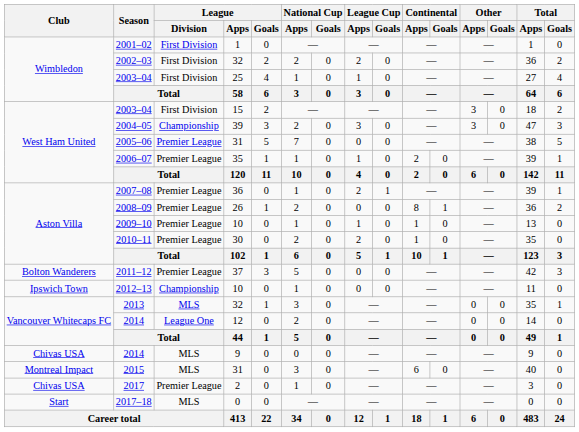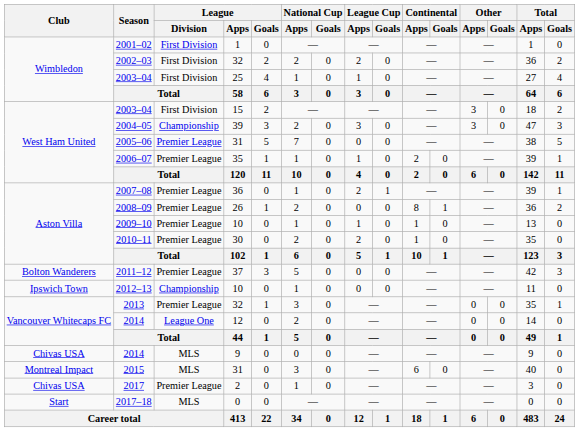 <table class="wikitable" style="text-align: center;">
 <tr>
 <th rowspan="2">Club</th>
 <th rowspan="2">Season</th>
 <th colspan="3">League</th>
 <th colspan="2">National Cup</th>
 <th colspan="2">League Cup</th>
 <th colspan="2">Continental</th>
 <th colspan="2">Other</th>
 <th colspan="2">Total</th>
 </tr>
 <tr>
 <th>Division</th>
 <th>Apps</th>
 <th>Goals</th>
 <th>Apps</th>
 <th>Goals</th>
 <th>Apps</th>
 <th>Goals</th>
 <th>Apps</th>
 <th>Goals</th>
 <th>Apps</th>
 <th>Goals</th>
 <th>Apps</th>
 <th>Goals</th>
 </tr>
 <tr>
 <td rowspan="4" valign="center"><a href='#'>Wimbledon</a></td>
 <td><a href='#'>2001–02</a></td>
 <td><a href='#'>First Division</a></td>
 <td>1</td>
 <td>0</td>
 <td colspan="2">—</td>
 <td colspan="2">—</td>
 <td colspan="2">—</td>
 <td colspan="2">—</td>
 <td>1</td>
 <td>0</td>
 </tr>
 <tr>
 <td><a href='#'>2002–03</a></td>
 <td>First Division</td>
 <td>32</td>
 <td>2</td>
 <td>2</td>
 <td>0</td>
 <td>2</td>
 <td>0</td>
 <td colspan="2">—</td>
 <td colspan="2">—</td>
 <td>36</td>
 <td>2</td>
 </tr>
 <tr>
 <td><a href='#'>2003–04</a></td>
 <td>First Division</td>
 <td>25</td>
 <td>4</td>
 <td>1</td>
 <td>0</td>
 <td>1</td>
 <td>0</td>
 <td colspan="2">—</td>
 <td colspan="2">—</td>
 <td>27</td>
 <td>4</td>
 </tr>
 <tr>
 <th colspan="2">Total</th>
 <th>58</th>
 <th>6</th>
 <th>3</th>
 <th>0</th>
 <th>3</th>
 <th>0</th>
 <th colspan="2">—</th>
 <th colspan="2">—</th>
 <th>64</th>
 <th>6</th>
 </tr>
 <tr>
 <td rowspan="5" valign="center"><a href='#'>West Ham United</a></td>
 <td><a href='#'>2003–04</a></td>
 <td>First Division</td>
 <td>15</td>
 <td>2</td>
 <td colspan="2">—</td>
 <td colspan="2">—</td>
 <td colspan="2">—</td>
 <td>3</td>
 <td>0</td>
 <td>18</td>
 <td>2</td>
 </tr>
 <tr>
 <td><a href='#'>2004–05</a></td>
 <td rowspan="1" valign="center"><a href='#'>Championship</a></td>
 <td>39</td>
 <td>3</td>
 <td>2</td>
 <td>0</td>
 <td>3</td>
 <td>0</td>
 <td colspan="2">—</td>
 <td>3</td>
 <td>0</td>
 <td>47</td>
 <td>3</td>
 </tr>
 <tr>
 <td><a href='#'>2005–06</a></td>
 <td><a href='#'>Premier League</a></td>
 <td>31</td>
 <td>5</td>
 <td>7</td>
 <td>0</td>
 <td>0</td>
 <td>0</td>
 <td colspan="2">—</td>
 <td colspan="2">—</td>
 <td>38</td>
 <td>5</td>
 </tr>
 <tr>
 <td><a href='#'>2006–07</a></td>
 <td>Premier League</td>
 <td>35</td>
 <td>1</td>
 <td>1</td>
 <td>0</td>
 <td>1</td>
 <td>0</td>
 <td>2</td>
 <td>0</td>
 <td colspan="2">—</td>
 <td>39</td>
 <td>1</td>
 </tr>
 <tr>
 <th colspan="2">Total</th>
 <th>120</th>
 <th>11</th>
 <th>10</th>
 <th>0</th>
 <th>4</th>
 <th>0</th>
 <th>2</th>
 <th>0</th>
 <th>6</th>
 <th>0</th>
 <th>142</th>
 <th>11</th>
 </tr>
 <tr>
 <td rowspan="5" valign="center"><a href='#'>Aston Villa</a></td>
 <td><a href='#'>2007–08</a></td>
 <td>Premier League</td>
 <td>36</td>
 <td>0</td>
 <td>1</td>
 <td>0</td>
 <td>2</td>
 <td>1</td>
 <td colspan="2">—</td>
 <td colspan="2">—</td>
 <td>39</td>
 <td>1</td>
 </tr>
 <tr>
 <td><a href='#'>2008–09</a></td>
 <td>Premier League</td>
 <td>26</td>
 <td>1</td>
 <td>2</td>
 <td>0</td>
 <td>0</td>
 <td>0</td>
 <td>8</td>
 <td>1</td>
 <td colspan="2">—</td>
 <td>36</td>
 <td>2</td>
 </tr>
 <tr>
 <td><a href='#'>2009–10</a></td>
 <td>Premier League</td>
 <td>10</td>
 <td>0</td>
 <td>1</td>
 <td>0</td>
 <td>1</td>
 <td>0</td>
 <td>1</td>
 <td>0</td>
 <td colspan="2">—</td>
 <td>13</td>
 <td>0</td>
 </tr>
 <tr>
 <td><a href='#'>2010–11</a></td>
 <td>Premier League</td>
 <td>30</td>
 <td>0</td>
 <td>2</td>
 <td>0</td>
 <td>2</td>
 <td>0</td>
 <td>1</td>
 <td>0</td>
 <td colspan="2">—</td>
 <td>35</td>
 <td>0</td>
 </tr>
 <tr>
 <th colspan="2">Total</th>
 <th>102</th>
 <th>1</th>
 <th>6</th>
 <th>0</th>
 <th>5</th>
 <th>1</th>
 <th>10</th>
 <th>1</th>
 <th colspan="2">—</th>
 <th>123</th>
 <th>3</th>
 </tr>
 <tr>
 <td valign="center"><a href='#'>Bolton Wanderers</a></td>
 <td><a href='#'>2011–12</a></td>
 <td>Premier League</td>
 <td>37</td>
 <td>3</td>
 <td>5</td>
 <td>0</td>
 <td>0</td>
 <td>0</td>
 <td colspan="2">—</td>
 <td colspan="2">—</td>
 <td>42</td>
 <td>3</td>
 </tr>
 <tr>
 <td valign="center"><a href='#'>Ipswich Town</a></td>
 <td><a href='#'>2012–13</a></td>
 <td><a href='#'>Championship</a></td>
 <td>10</td>
 <td>0</td>
 <td>1</td>
 <td>0</td>
 <td>0</td>
 <td>0</td>
 <td colspan="2">—</td>
 <td colspan="2">—</td>
 <td>11</td>
 <td>0</td>
 </tr>
 <tr>
 <td rowspan="3" valign="center"><a href='#'>Vancouver Whitecaps FC</a></td>
 <td><a href='#'>2013</a></td>
-<td><a href='#'>MLS</a></td>
+<td>Premier League</td>
 <td>32</td>
 <td>1</td>
 <td>3</td>
 <td>0</td>
 <td colspan="2">—</td>
 <td colspan="2">—</td>
 <td>0</td>
 <td>0</td>
 <td>35</td>
 <td>1</td>
 </tr>
 <tr>
 <td><a href='#'>2014</a></td>
 <td><a href='#'>League One</a></td>
 <td>12</td>
 <td>0</td>
 <td>2</td>
 <td>0</td>
 <td colspan="2">—</td>
 <td colspan="2">—</td>
 <td>0</td>
 <td>0</td>
 <td>14</td>
 <td>0</td>
 </tr>
 <tr>
 <th colspan="2">Total</th>
 <th>44</th>
 <th>1</th>
 <th>5</th>
 <th>0</th>
 <th colspan="2">—</th>
 <th colspan="2">—</th>
 <th>0</th>
 <th>0</th>
 <th>49</th>
 <th>1</th>
 </tr>
 <tr>
 <td valign="center"><a href='#'>Chivas USA</a></td>
 <td><a href='#'>2014</a></td>
 <td>MLS</td>
 <td>9</td>
 <td>0</td>
 <td>0</td>
 <td>0</td>
 <td colspan="2">—</td>
 <td colspan="2">—</td>
 <td colspan="2">—</td>
 <td>9</td>
 <td>0</td>
 </tr>
 <tr>
 <td valign="center"><a href='#'>Montreal Impact</a></td>
 <td><a href='#'>2015</a></td>
 <td>MLS</td>
 <td>31</td>
 <td>0</td>
 <td>3</td>
 <td>0</td>
 <td colspan="2">—</td>
 <td>6</td>
 <td>0</td>
 <td colspan="2">—</td>
 <td>40</td>
 <td>0</td>
 </tr>
 <tr>
 <td valign="center"><a href='#'>Chivas USA</a></td>
 <td><a href='#'>2017</a></td>
 <td>Premier League</td>
 <td>2</td>
 <td>0</td>
 <td>1</td>
 <td>0</td>
 <td colspan="2">—</td>
 <td colspan="2">—</td>
 <td colspan="2">—</td>
 <td>3</td>
 <td>0</td>
 </tr>
 <tr>
 <td valign="center"><a href='#'>Start</a></td>
 <td><a href='#'>2017–18</a></td>
 <td>MLS</td>
 <td>0</td>
 <td>0</td>
 <td colspan="2">—</td>
 <td colspan="2">—</td>
 <td colspan="2">—</td>
 <td colspan="2">—</td>
 <td>0</td>
 <td>0</td>
 </tr>
 <tr>
 <th colspan="3">Career total</th>
 <th>413</th>
 <th>22</th>
 <th>34</th>
 <th>0</th>
 <th>12</th>
 <th>1</th>
 <th>18</th>
 <th>1</th>
 <th>6</th>
 <th>0</th>
 <th>483</th>
 <th>24</th>
 </tr>
 </table>
